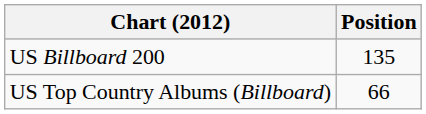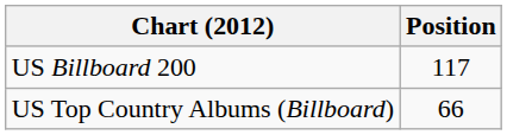 <table class="wikitable sortable">
 <tr>
 <th>Chart (2012)</th>
 <th>Position</th>
 </tr>
 <tr>
 <td>US <em>Billboard</em> 200</td>
-<td align="center">135</td>
+<td align="center">117</td>
 </tr>
 <tr>
 <td>US Top Country Albums (<em>Billboard</em>)</td>
 <td align="center">66</td>
 </tr>
 </table>
